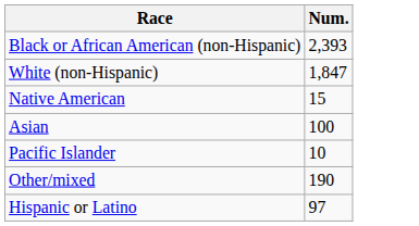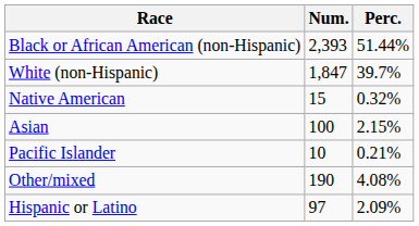 <table class="wikitable">
 <tr>
 <th>Race</th>
 <th>Num.</th>
+<th>Perc.</th>
 </tr>
 <tr>
 <td><a href='#'>Black or African American</a> (non-Hispanic)</td>
 <td>2,393</td>
+<td>51.44%</td>
 </tr>
 <tr>
 <td><a href='#'>White</a> (non-Hispanic)</td>
 <td>1,847</td>
+<td>39.7%</td>
 </tr>
 <tr>
 <td><a href='#'>Native American</a></td>
 <td>15</td>
+<td>0.32%</td>
 </tr>
 <tr>
 <td><a href='#'>Asian</a></td>
 <td>100</td>
+<td>2.15%</td>
 </tr>
 <tr>
 <td><a href='#'>Pacific Islander</a></td>
 <td>10</td>
+<td>0.21%</td>
 </tr>
 <tr>
 <td><a href='#'>Other/mixed</a></td>
 <td>190</td>
+<td>4.08%</td>
 </tr>
 <tr>
 <td><a href='#'>Hispanic</a> or <a href='#'>Latino</a></td>
 <td>97</td>
+<td>2.09%</td>
 </tr>
 </table>
